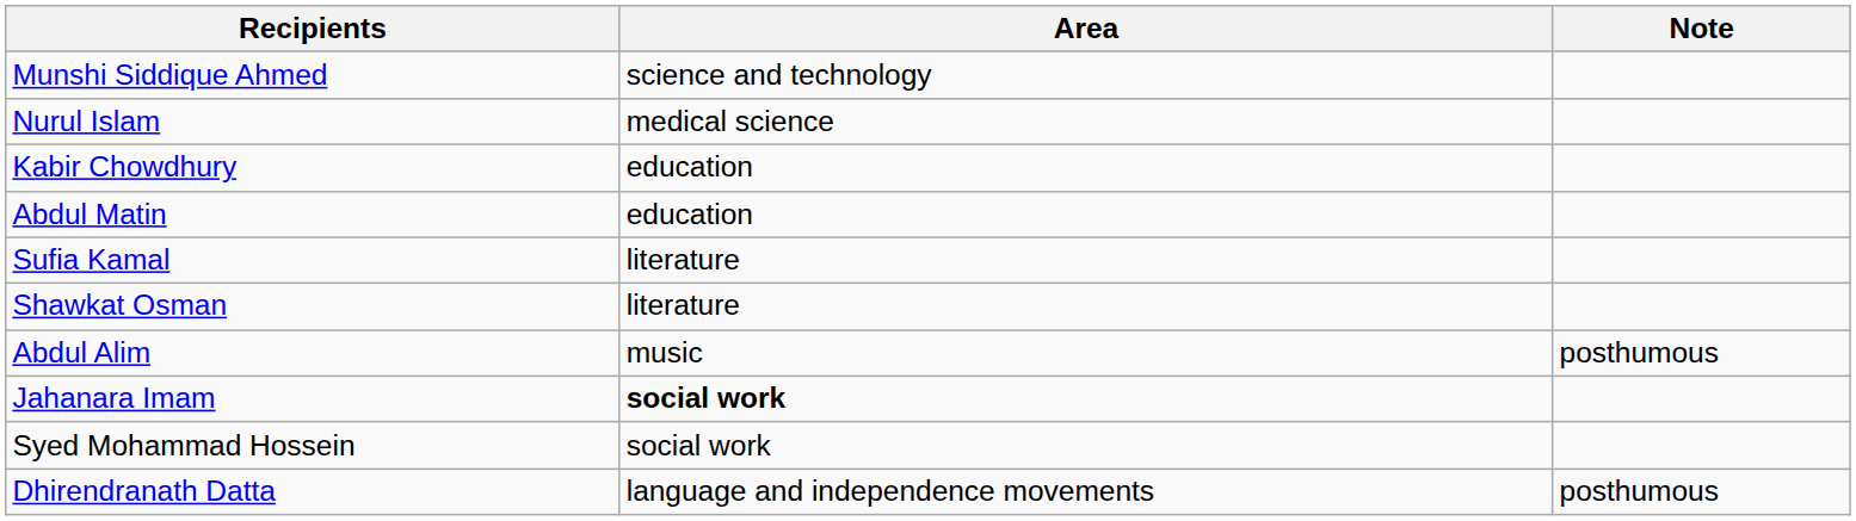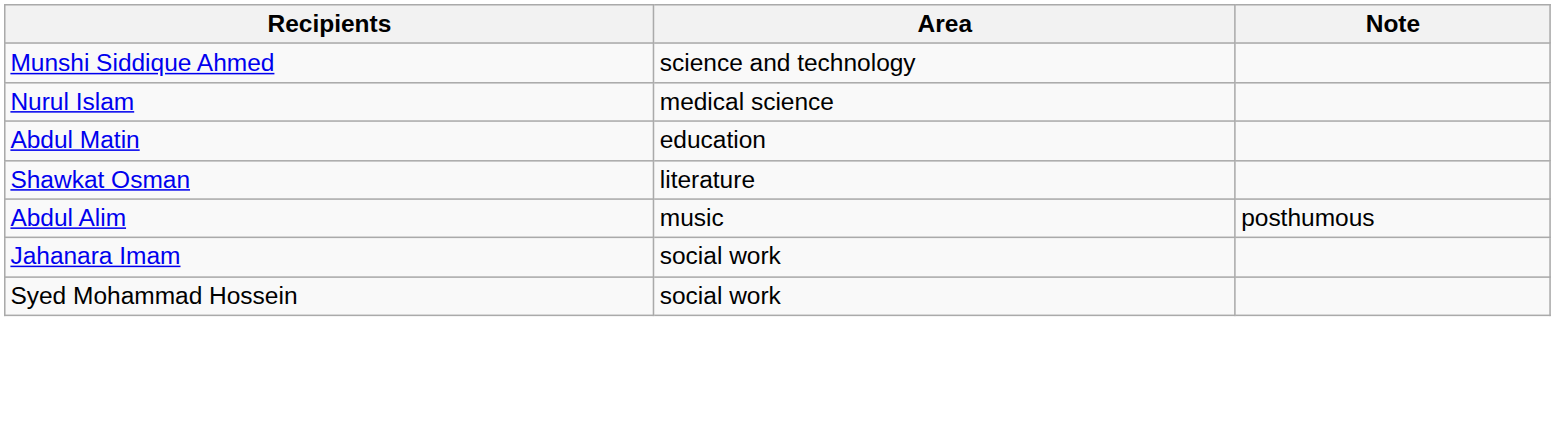 <table class="wikitable" style="width:80%;">
 <tr>
 <th>Recipients</th>
 <th>Area</th>
 <th>Note</th>
 </tr>
 <tr>
 <td><a href='#'>Munshi Siddique Ahmed</a></td>
 <td>science and technology</td>
 <td></td>
 </tr>
 <tr>
 <td><a href='#'>Nurul Islam</a></td>
 <td>medical science</td>
 <td></td>
 </tr>
 <tr>
-<td><a href='#'>Kabir Chowdhury</a></td>
-<td>education</td>
-<td></td>
-</tr>
-<tr>
 <td><a href='#'>Abdul Matin</a></td>
 <td>education</td>
-<td></td>
-</tr>
-<tr>
-<td><a href='#'>Sufia Kamal</a></td>
-<td>literature</td>
 <td></td>
 </tr>
 <tr>
 <td><a href='#'>Shawkat Osman</a></td>
 <td>literature</td>
 <td></td>
 </tr>
 <tr>
 <td><a href='#'>Abdul Alim</a></td>
 <td>music</td>
 <td>posthumous</td>
 </tr>
 <tr>
 <td><a href='#'>Jahanara Imam</a></td>
-<td><strong>social work</strong></td>
+<td>social work</td>
 <td></td>
 </tr>
 <tr>
 <td>Syed Mohammad Hossein</td>
 <td>social work</td>
 <td></td>
 </tr>
-<tr>
-<td><a href='#'>Dhirendranath Datta</a></td>
-<td>language and independence movements</td>
-<td>posthumous</td>
-</tr>
 </table>
